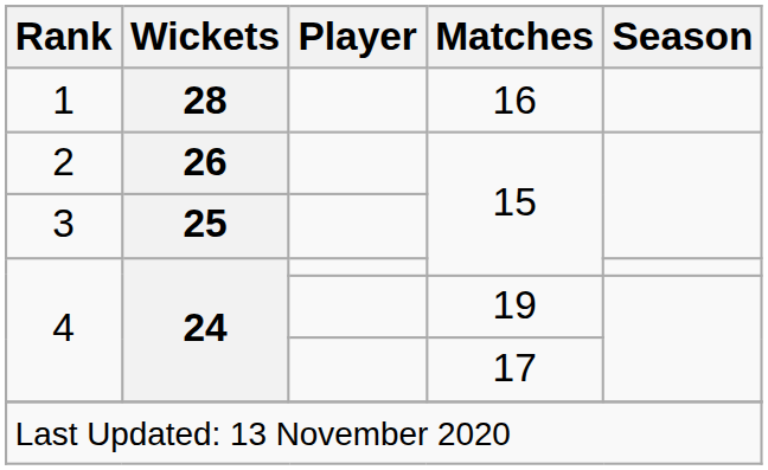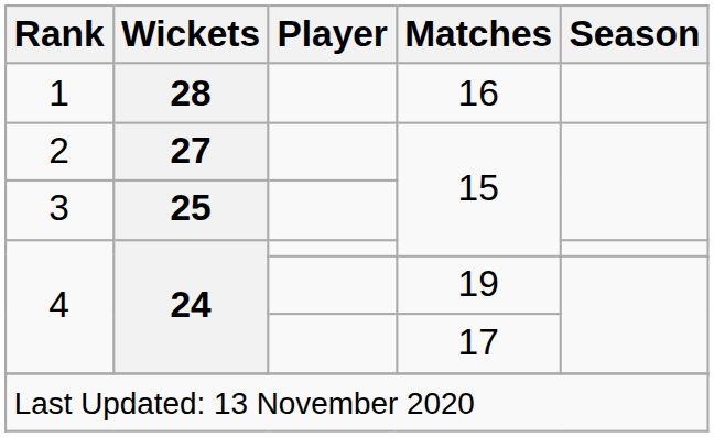 <table class="wikitable">
 <tr>
 <th>Rank</th>
 <th>Wickets</th>
 <th>Player</th>
 <th>Matches</th>
 <th>Season</th>
 </tr>
 <tr>
 <td align=center>1</td>
 <th scope=row style=text-align:center;>28</th>
 <td></td>
 <td align=center>16</td>
 <td></td>
 </tr>
 <tr>
 <td align=center>2</td>
-<th scope=row style=text-align:center;>26</th>
+<th scope=row style=text-align:center;>27</th>
 <td></td>
 <td align=center rowspan=3>15</td>
 <td rowspan=2></td>
 </tr>
 <tr>
 <td align=center>3</td>
 <th scope=row style=text-align:center;>25</th>
 <td></td>
 </tr>
 <tr>
 <td align=center rowspan=3>4</td>
 <th scope=row style=text-align:center; rowspan=3>24</th>
 <td></td>
 <td></td>
 </tr>
 <tr>
 <td></td>
 <td align=center>19</td>
 <td rowspan=2></td>
 </tr>
 <tr>
 <td></td>
 <td align=center>17</td>
 </tr>
 <tr>
 </tr>
 <tr class=sortbottom>
 <td colspan=6><small>Last Updated: 13 November 2020</small></td>
 </tr>
 </table>
